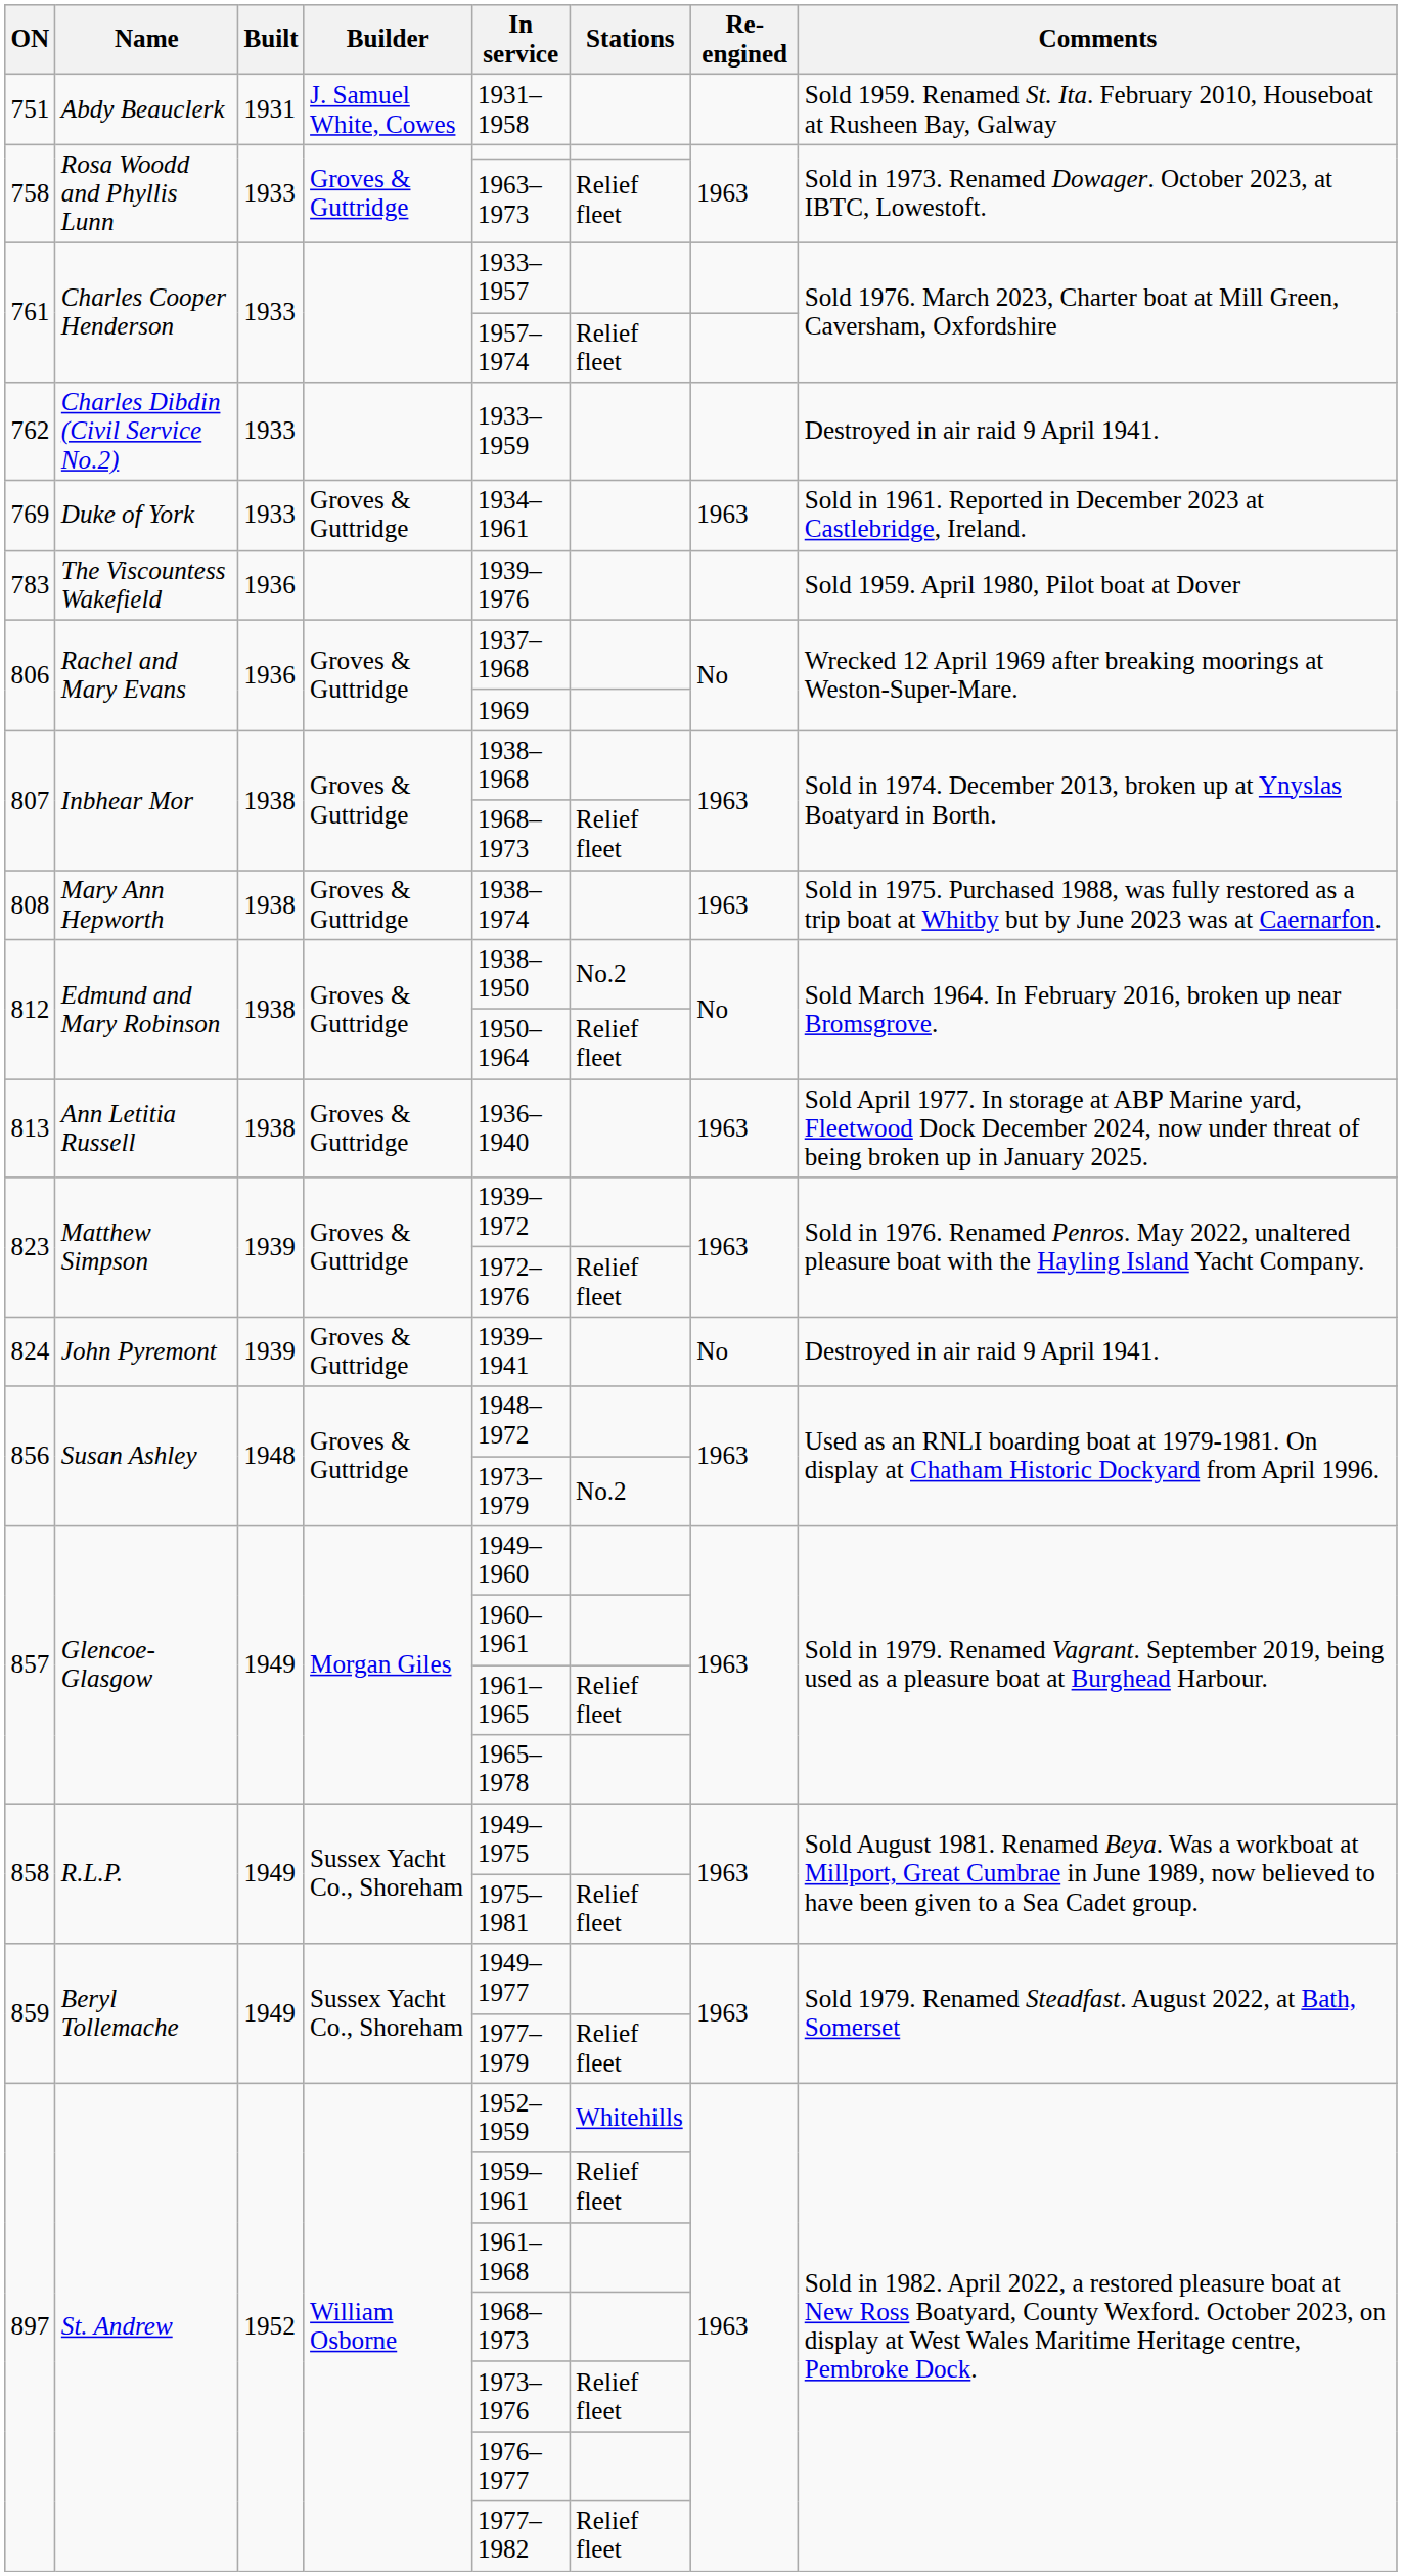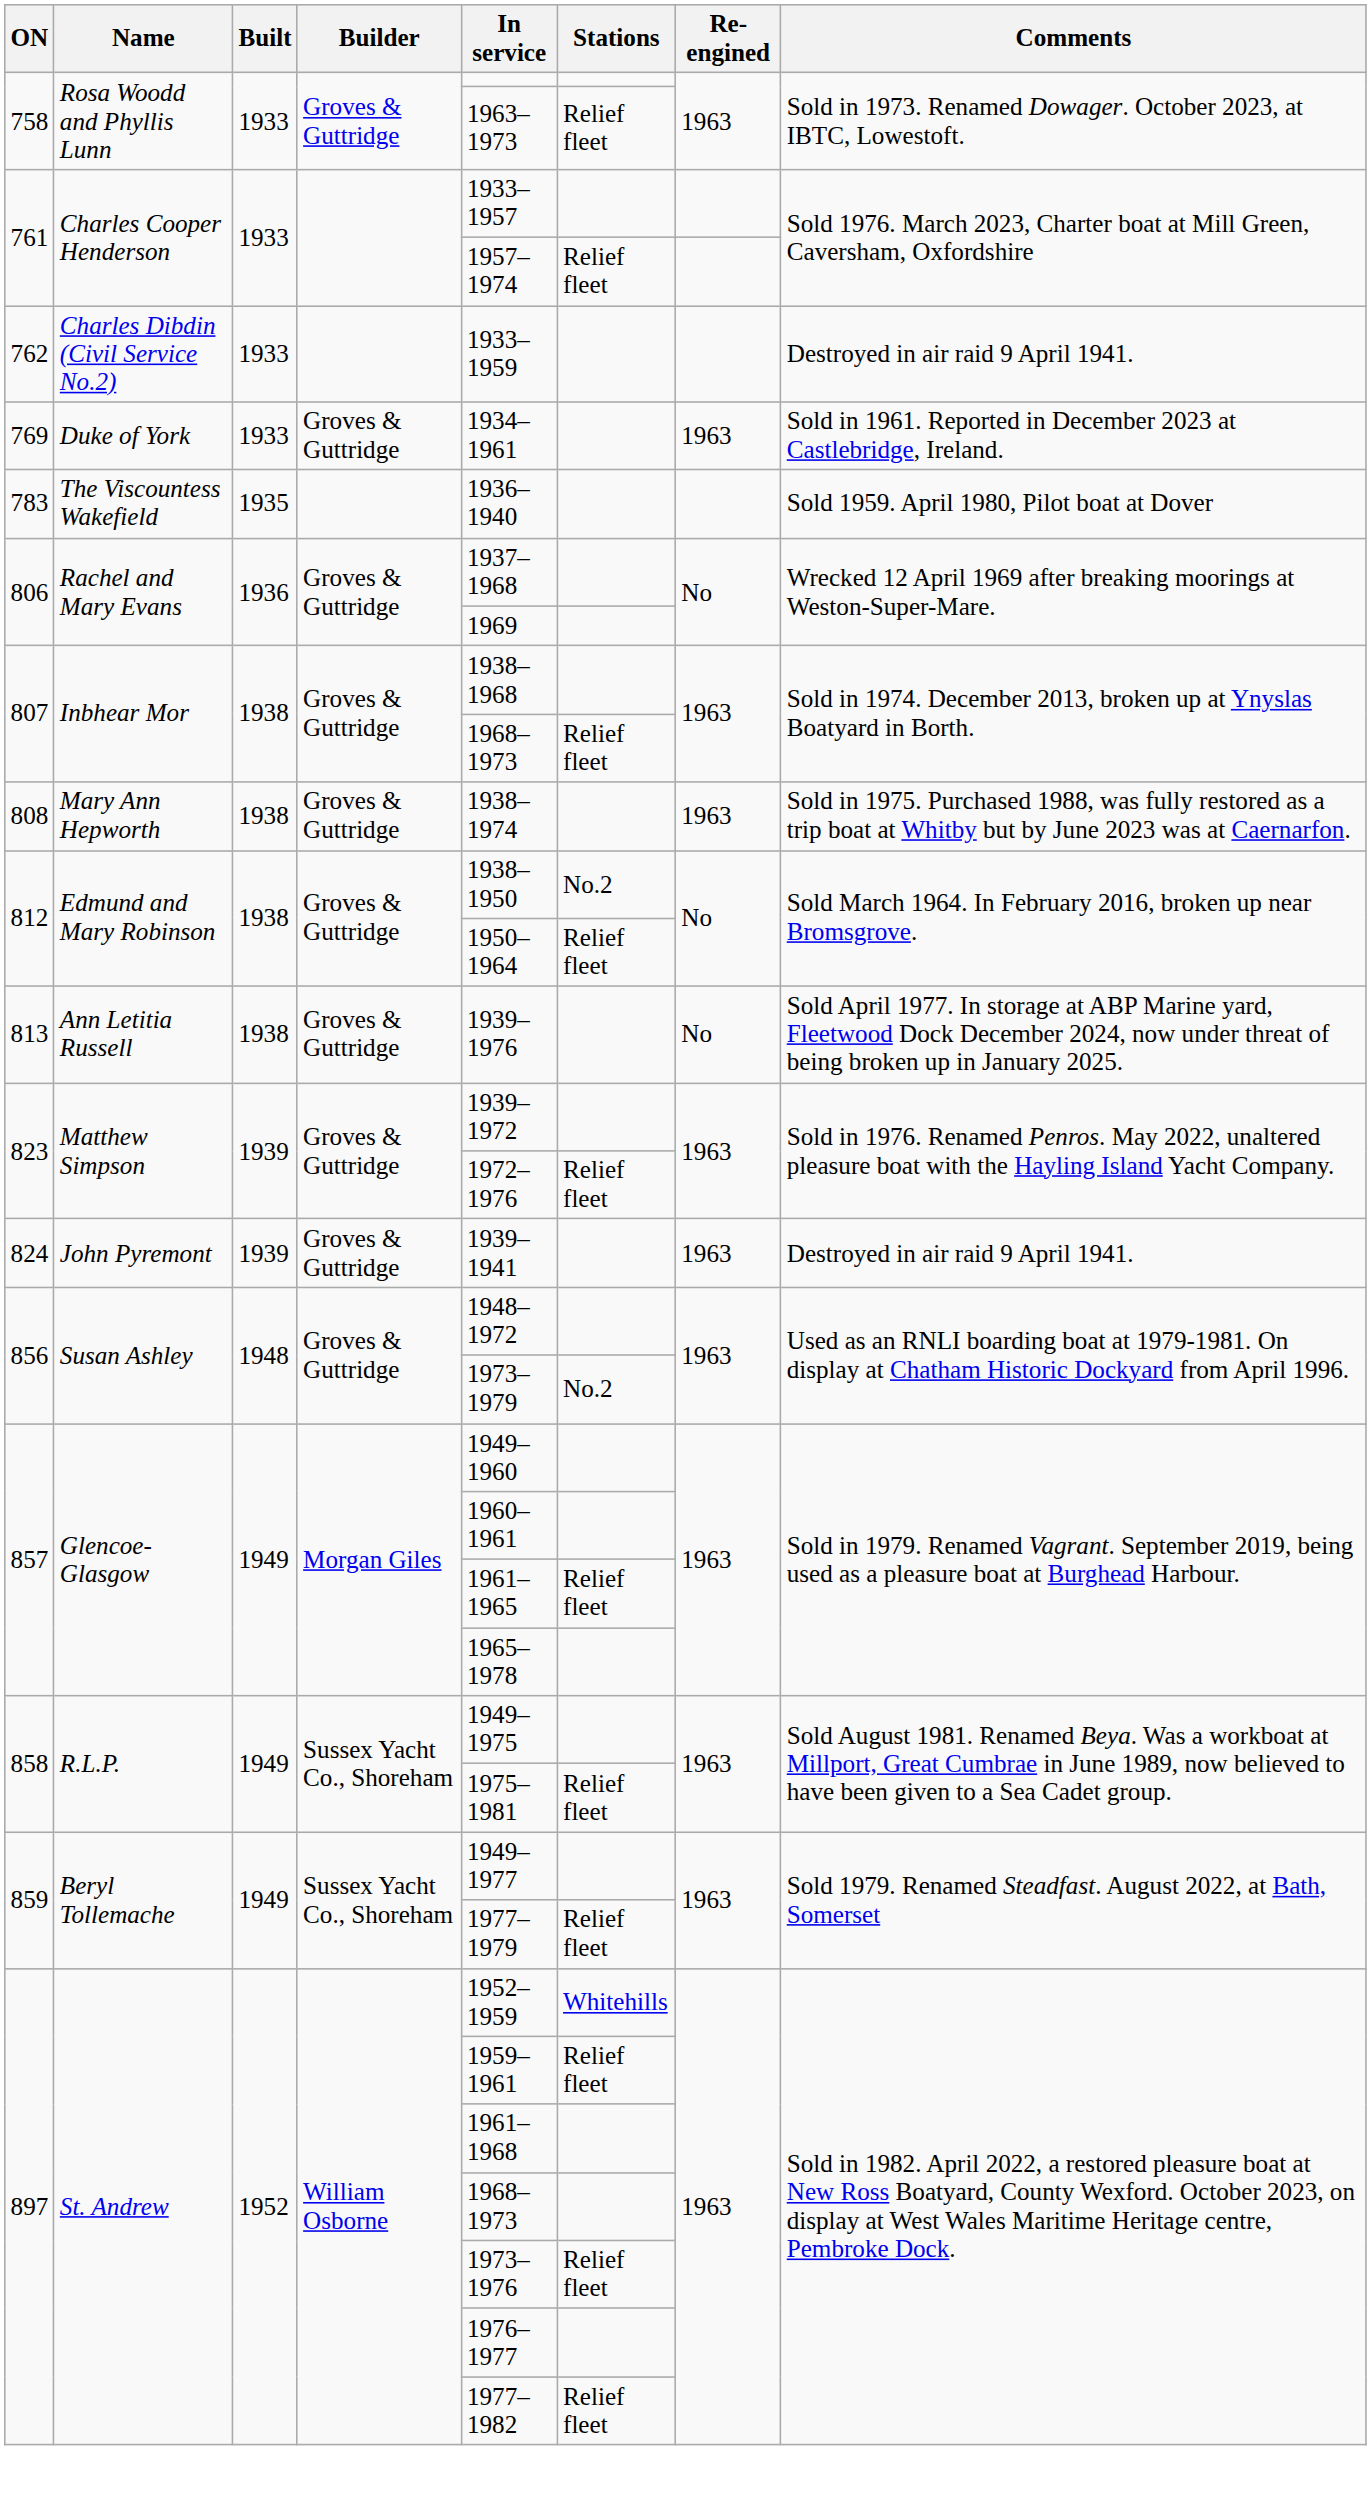 <table class="wikitable">
 <tr>
 <th>ON</th>
 <th>Name</th>
 <th>Built</th>
 <th>Builder</th>
 <th>In service</th>
 <th>Stations</th>
 <th>Re-engined</th>
 <th>Comments</th>
-</tr>
-<tr>
-<td>751</td>
-<td><em>Abdy Beauclerk</em></td>
-<td>1931</td>
-<td><a href='#'>J. Samuel White, Cowes</a></td>
-<td>1931–1958</td>
-<td></td>
-<td></td>
-<td>Sold 1959. Renamed <em>St. Ita</em>. February 2010, Houseboat at Rusheen Bay, Galway</td>
 </tr>
 <tr>
 <td rowspan="2">758</td>
 <td rowspan="2"><em>Rosa Woodd and Phyllis Lunn</em></td>
 <td rowspan="2">1933</td>
 <td rowspan="2"><a href='#'>Groves & Guttridge</a></td>
 <td></td>
 <td></td>
 <td rowspan="2">1963 </td>
 <td rowspan="2">Sold in 1973. Renamed <em>Dowager</em>. October 2023, at IBTC, Lowestoft.</td>
 </tr>
 <tr>
 <td>1963–1973</td>
 <td>Relief fleet</td>
 </tr>
 <tr>
 <td rowspan="2">761</td>
 <td rowspan="2"><em>Charles Cooper Henderson</em></td>
 <td rowspan="2">1933</td>
 <td rowspan="2"></td>
 <td>1933–1957</td>
 <td></td>
 <td></td>
 <td rowspan="2">Sold 1976. March 2023, Charter boat at Mill Green, Caversham, Oxfordshire</td>
 </tr>
 <tr>
 <td>1957–1974</td>
 <td>Relief fleet</td>
 </tr>
 <tr>
 <td>762</td>
 <td><a href='#'><em>Charles Dibdin<br>(Civil Service No.2)</em></a></td>
 <td>1933</td>
 <td></td>
 <td>1933–1959</td>
 <td></td>
 <td></td>
 <td>Destroyed in air raid 9 April 1941.</td>
 </tr>
 <tr>
 <td>769</td>
 <td><em>Duke of York</em></td>
 <td>1933</td>
 <td>Groves & Guttridge</td>
 <td>1934–1961</td>
 <td></td>
 <td>1963 </td>
 <td>Sold in 1961. Reported in December 2023 at <a href='#'>Castlebridge</a>, Ireland.</td>
 </tr>
 <tr>
 <td>783</td>
 <td><em>The Viscountess Wakefield</em></td>
-<td>1936</td>
+<td>1935</td>
 <td></td>
-<td>1939–1976</td>
+<td>1936–1940</td>
 <td></td>
 <td></td>
 <td>Sold 1959. April 1980, Pilot boat at Dover</td>
 </tr>
 <tr>
 <td rowspan="2">806</td>
 <td rowspan="2"><em>Rachel and Mary Evans</em></td>
 <td rowspan="2">1936</td>
 <td rowspan="2">Groves & Guttridge</td>
 <td>1937–1968</td>
 <td></td>
 <td rowspan="2">No</td>
 <td rowspan="2">Wrecked 12 April 1969 after breaking moorings at Weston-Super-Mare.</td>
 </tr>
 <tr>
 <td>1969</td>
 <td></td>
 </tr>
 <tr>
 <td rowspan="2">807</td>
 <td rowspan="2"><em>Inbhear Mor</em></td>
 <td rowspan="2">1938</td>
 <td rowspan="2">Groves & Guttridge</td>
 <td>1938–1968</td>
 <td></td>
 <td rowspan="2">1963 </td>
 <td rowspan="2">Sold in 1974. December 2013, broken up at <a href='#'>Ynyslas</a> Boatyard in Borth.</td>
 </tr>
 <tr>
 <td>1968–1973</td>
 <td>Relief fleet</td>
 </tr>
 <tr>
 <td>808</td>
 <td><em>Mary Ann Hepworth</em></td>
 <td>1938</td>
 <td>Groves & Guttridge</td>
 <td>1938–1974</td>
 <td></td>
 <td>1963 </td>
 <td>Sold in 1975. Purchased 1988, was fully restored as a trip boat at <a href='#'>Whitby</a> but by June 2023 was at <a href='#'>Caernarfon</a>.</td>
 </tr>
 <tr>
 <td rowspan="2">812</td>
 <td rowspan="2"><em>Edmund and Mary Robinson</em></td>
 <td rowspan="2">1938</td>
 <td rowspan="2">Groves & Guttridge</td>
 <td>1938–1950</td>
 <td> No.2</td>
 <td rowspan="2">No</td>
 <td rowspan="2">Sold March 1964. In February 2016, broken up near <a href='#'>Bromsgrove</a>.</td>
 </tr>
 <tr>
 <td>1950–1964</td>
 <td>Relief fleet</td>
 </tr>
 <tr>
 <td>813</td>
 <td><em>Ann Letitia Russell</em></td>
 <td>1938</td>
 <td>Groves & Guttridge</td>
-<td>1936–1940</td>
+<td>1939–1976</td>
 <td></td>
-<td>1963 </td>
+<td>No</td>
 <td>Sold April 1977. In storage at ABP Marine yard, <a href='#'>Fleetwood</a> Dock December 2024, now under threat of being broken up in January 2025.</td>
 </tr>
 <tr>
 <td rowspan="2">823</td>
 <td rowspan="2"><em>Matthew Simpson</em></td>
 <td rowspan="2">1939</td>
 <td rowspan="2">Groves & Guttridge</td>
 <td>1939–1972</td>
 <td></td>
 <td rowspan="2">1963 </td>
 <td rowspan="2">Sold in 1976. Renamed <em>Penros</em>. May 2022, unaltered pleasure boat with the <a href='#'>Hayling Island</a> Yacht Company.</td>
 </tr>
 <tr>
 <td>1972–1976</td>
 <td>Relief fleet</td>
 </tr>
 <tr>
 <td>824</td>
 <td><em>John Pyremont</em></td>
 <td>1939</td>
 <td>Groves & Guttridge</td>
 <td>1939–1941</td>
 <td></td>
-<td>No</td>
+<td>1963 </td>
 <td>Destroyed in air raid 9 April 1941.</td>
 </tr>
 <tr>
 <td rowspan="2">856</td>
 <td rowspan="2"><em>Susan Ashley</em></td>
 <td rowspan="2">1948</td>
 <td rowspan="2">Groves & Guttridge</td>
 <td>1948–1972</td>
 <td></td>
 <td rowspan="2">1963 </td>
 <td rowspan="2">Used as an RNLI boarding boat at  1979-1981. On display at <a href='#'>Chatham Historic Dockyard</a> from April 1996.</td>
 </tr>
 <tr>
 <td>1973–1979</td>
 <td> No.2</td>
 </tr>
 <tr>
 <td rowspan="4">857</td>
 <td rowspan="4"><em>Glencoe-Glasgow</em></td>
 <td rowspan="4">1949</td>
 <td rowspan="4"><a href='#'>Morgan Giles</a></td>
 <td>1949–1960</td>
 <td></td>
 <td rowspan="4">1963 </td>
 <td rowspan="4">Sold in 1979. Renamed <em>Vagrant</em>. September 2019, being used as a pleasure boat at <a href='#'>Burghead</a> Harbour.</td>
 </tr>
 <tr>
 <td>1960–1961</td>
 <td></td>
 </tr>
 <tr>
 <td>1961–1965</td>
 <td>Relief fleet</td>
 </tr>
 <tr>
 <td>1965–1978</td>
 <td></td>
 </tr>
 <tr>
 <td rowspan="2">858</td>
 <td rowspan="2"><em>R.L.P.</em></td>
 <td rowspan="2">1949</td>
 <td rowspan="2">Sussex Yacht Co., Shoreham</td>
 <td>1949–1975</td>
 <td></td>
 <td rowspan="2">1963 </td>
 <td rowspan="2">Sold August 1981. Renamed <em>Beya</em>. Was a workboat at <a href='#'>Millport, Great Cumbrae</a> in June 1989, now believed to have been given to a Sea Cadet group.</td>
 </tr>
 <tr>
 <td>1975–1981</td>
 <td>Relief fleet</td>
 </tr>
 <tr>
 <td rowspan="2">859</td>
 <td rowspan="2"><em>Beryl Tollemache</em></td>
 <td rowspan="2">1949</td>
 <td rowspan="2">Sussex Yacht Co., Shoreham</td>
 <td>1949–1977</td>
 <td></td>
 <td rowspan="2">1963 </td>
 <td rowspan="2">Sold 1979. Renamed <em>Steadfast</em>. August 2022, at <a href='#'>Bath, Somerset</a></td>
 </tr>
 <tr>
 <td>1977–1979</td>
 <td>Relief fleet</td>
 </tr>
 <tr>
 <td rowspan="7">897</td>
 <td rowspan="7"><a href='#'><em>St. Andrew <br></em></a></td>
 <td rowspan="7">1952</td>
 <td rowspan="7"><a href='#'>William Osborne</a></td>
 <td>1952–1959</td>
 <td><a href='#'>Whitehills</a></td>
 <td rowspan="7">1963 </td>
 <td rowspan="7">Sold in 1982. April 2022, a restored pleasure boat at <a href='#'>New Ross</a> Boatyard, County Wexford. October 2023, on display at West Wales Maritime Heritage centre, <a href='#'>Pembroke Dock</a>.</td>
 </tr>
 <tr>
 <td>1959–1961</td>
 <td>Relief fleet</td>
 </tr>
 <tr>
 <td>1961–1968</td>
 <td></td>
 </tr>
 <tr>
 <td>1968–1973</td>
 <td></td>
 </tr>
 <tr>
 <td>1973–1976</td>
 <td>Relief fleet</td>
 </tr>
 <tr>
 <td>1976–1977</td>
 <td></td>
 </tr>
 <tr>
 <td>1977–1982</td>
 <td>Relief fleet</td>
 </tr>
 </table>
